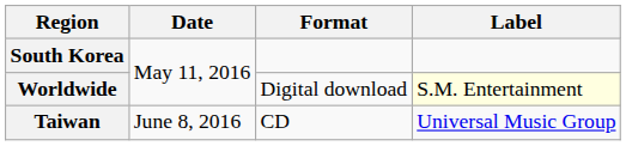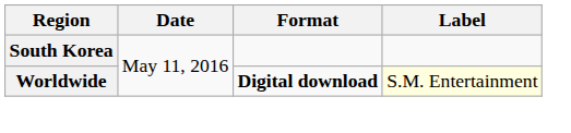 <table class = "wikitable plainrowheaders">
 <tr>
 <th>Region</th>
 <th>Date</th>
 <th>Format</th>
 <th>Label</th>
 </tr>
 <tr>
 <th scope="row">South Korea</th>
 <td rowspan=2>May 11, 2016</td>
 <td></td>
 <td></td>
 </tr>
 <tr>
 <th scope="row">Worldwide</th>
-<td>Digital download</td>
+<td><strong>Digital download</strong></td>
 <td style="background: lightyellow;">S.M. Entertainment</td>
 </tr>
-<tr>
-<th scope="row">Taiwan</th>
-<td>June 8, 2016</td>
-<td>CD</td>
-<td><a href='#'>Universal Music Group</a></td>
-</tr>
 </table>
